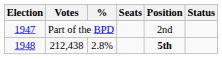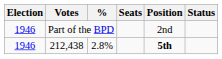 <table class=wikitable style=text-align:center>
 <tr>
 <th>Election</th>
 <th>Votes</th>
 <th>%</th>
 <th>Seats</th>
 <th>Position</th>
 <th>Status</th>
 </tr>
 <tr>
-<td><a href='#'>1947</a></td>
+<td><a href='#'>1946</a></td>
 <td colspan=2>Part of the <a href='#'>BPD</a></td>
 <td></td>
 <td>2nd</td>
 <td></td>
 </tr>
 <tr>
-<td><a href='#'>1948</a></td>
+<td><a href='#'>1946</a></td>
 <td>212,438</td>
 <td>2.8%</td>
 <td></td>
 <td><strong>5th</strong></td>
 <td></td>
 </tr>
 </table>
